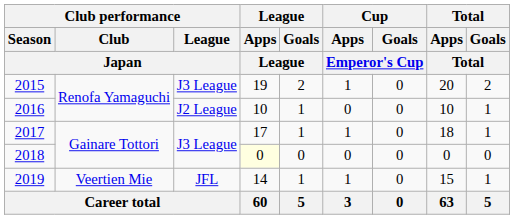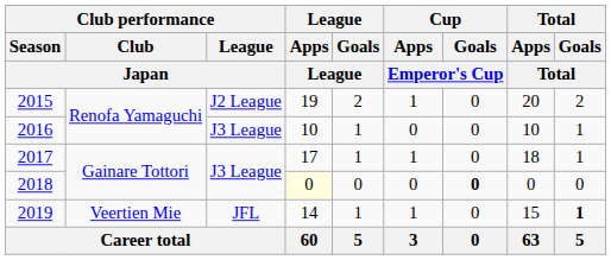 <table class="wikitable" style="text-align:center">
 <tr>
 <th colspan=3>Club performance</th>
 <th colspan=2>League</th>
 <th colspan=2>Cup</th>
 <th colspan=2>Total</th>
 </tr>
 <tr>
 <th>Season</th>
 <th>Club</th>
 <th>League</th>
 <th>Apps</th>
 <th>Goals</th>
 <th>Apps</th>
 <th>Goals</th>
 <th>Apps</th>
 <th>Goals</th>
 </tr>
 <tr>
 <th colspan=3>Japan</th>
 <th colspan=2>League</th>
 <th colspan=2><a href='#'>Emperor's Cup</a></th>
 <th colspan=2>Total</th>
 </tr>
 <tr>
 <td><a href='#'>2015</a></td>
 <td rowspan="2"><a href='#'>Renofa Yamaguchi</a></td>
-<td><a href='#'>J3 League</a></td>
+<td><a href='#'>J2 League</a></td>
 <td>19</td>
 <td>2</td>
 <td>1</td>
 <td>0</td>
 <td>20</td>
 <td>2</td>
 </tr>
 <tr>
 <td><a href='#'>2016</a></td>
-<td><a href='#'>J2 League</a></td>
+<td><a href='#'>J3 League</a></td>
 <td>10</td>
 <td>1</td>
 <td>0</td>
 <td>0</td>
 <td>10</td>
 <td>1</td>
 </tr>
 <tr>
 <td><a href='#'>2017</a></td>
 <td rowspan="2"><a href='#'>Gainare Tottori</a></td>
 <td rowspan="2"><a href='#'>J3 League</a></td>
 <td>17</td>
 <td>1</td>
 <td>1</td>
 <td>0</td>
 <td>18</td>
 <td>1</td>
 </tr>
 <tr>
 <td><a href='#'>2018</a></td>
 <td style="background: lightyellow;">0</td>
 <td>0</td>
 <td>0</td>
-<td>0</td>
+<td><strong>0</strong></td>
 <td>0</td>
 <td>0</td>
 </tr>
 <tr>
 <td><a href='#'>2019</a></td>
 <td rowspan="1"><a href='#'>Veertien Mie</a></td>
 <td rowspan="1"><a href='#'>JFL</a></td>
 <td>14</td>
 <td>1</td>
 <td>1</td>
 <td>0</td>
 <td>15</td>
-<td>1</td>
+<td><strong>1</strong></td>
 </tr>
 <tr>
 <th colspan=3>Career total</th>
 <th>60</th>
 <th>5</th>
 <th>3</th>
 <th>0</th>
 <th>63</th>
 <th>5</th>
 </tr>
 </table>
